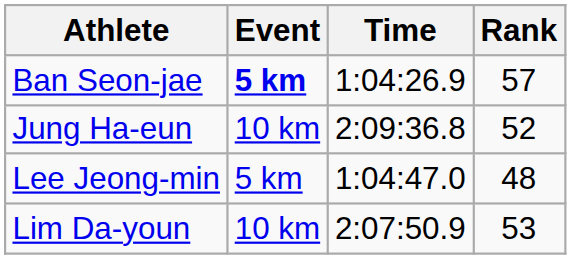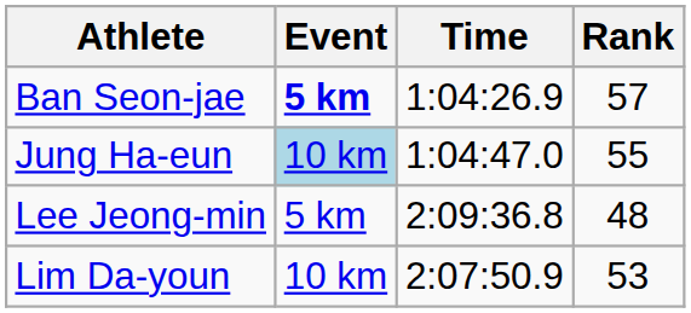 <table class="wikitable" style="font-size:90%;">
 <tr>
 <th>Athlete</th>
 <th>Event</th>
 <th>Time</th>
 <th>Rank</th>
 </tr>
 <tr align=center>
 <td align=left><a href='#'>Ban Seon-jae</a></td>
 <td align=left><strong><a href='#'>5 km</a></strong></td>
 <td>1:04:26.9</td>
 <td>57</td>
 </tr>
 <tr align=center>
 <td align=left><a href='#'>Jung Ha-eun</a></td>
-<td align=left><a href='#'>10 km</a></td>
-<td>2:09:36.8</td>
-<td>52</td>
+<td align=left style="background: lightblue;"><a href='#'>10 km</a></td>
+<td>1:04:47.0</td>
+<td>55</td>
 </tr>
 <tr align=center>
 <td align=left><a href='#'>Lee Jeong-min</a></td>
 <td align=left><a href='#'>5 km</a></td>
-<td>1:04:47.0</td>
+<td>2:09:36.8</td>
 <td>48</td>
 </tr>
 <tr align=center>
 <td align=left><a href='#'>Lim Da-youn</a></td>
 <td align=left><a href='#'>10 km</a></td>
 <td>2:07:50.9</td>
 <td>53</td>
 </tr>
 </table>
